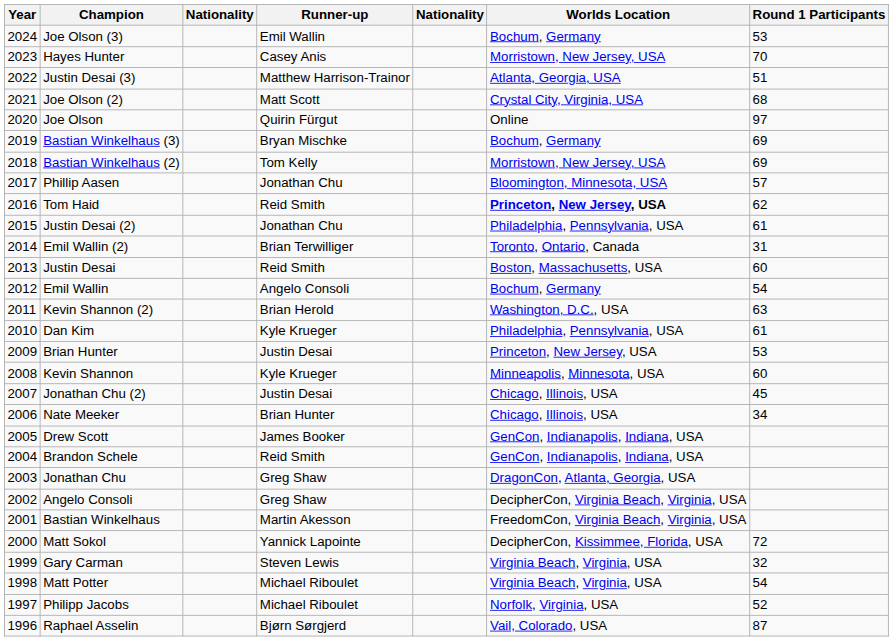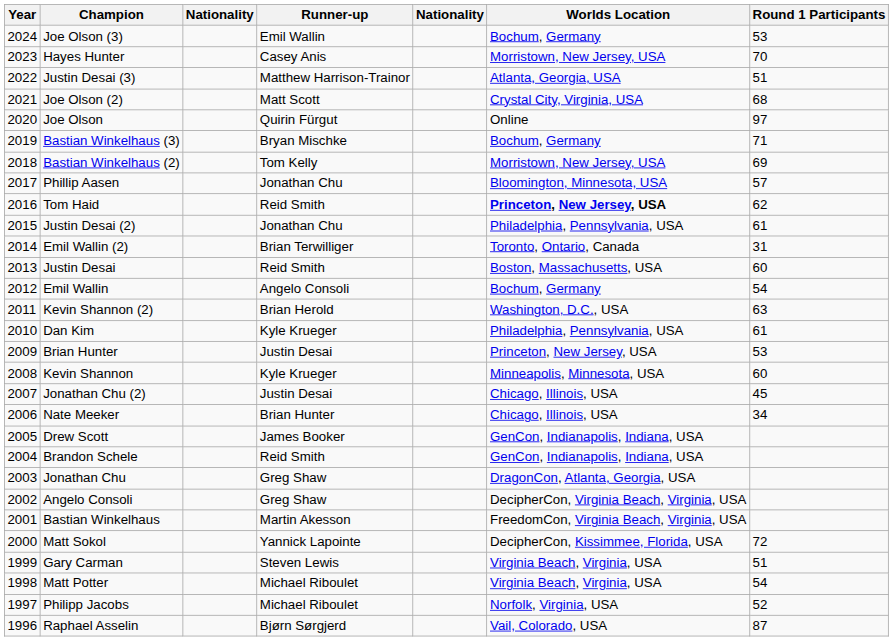 <table class="wikitable">
 <tr>
 <th>Year</th>
 <th>Champion</th>
 <th>Nationality</th>
 <th>Runner-up</th>
 <th>Nationality</th>
 <th>Worlds Location</th>
 <th>Round 1 Participants</th>
 </tr>
 <tr>
 <td>2024</td>
 <td>Joe Olson (3)</td>
 <td></td>
 <td>Emil Wallin</td>
 <td></td>
 <td><a href='#'>Bochum</a>, <a href='#'>Germany</a></td>
 <td>53</td>
 </tr>
 <tr>
 <td>2023</td>
 <td>Hayes Hunter</td>
 <td></td>
 <td>Casey Anis</td>
 <td></td>
 <td><a href='#'>Morristown, New Jersey, USA</a></td>
 <td>70</td>
 </tr>
 <tr>
 <td>2022</td>
 <td>Justin Desai (3)</td>
 <td></td>
 <td>Matthew Harrison-Trainor</td>
 <td></td>
 <td><a href='#'>Atlanta, Georgia, USA</a></td>
 <td>51</td>
 </tr>
 <tr>
 <td>2021</td>
 <td>Joe Olson (2)</td>
 <td></td>
 <td>Matt Scott</td>
 <td></td>
 <td><a href='#'>Crystal City, Virginia, USA</a></td>
 <td>68</td>
 </tr>
 <tr>
 <td>2020</td>
 <td>Joe Olson</td>
 <td></td>
 <td>Quirin Fürgut</td>
 <td></td>
 <td>Online</td>
 <td>97</td>
 </tr>
 <tr>
 <td>2019</td>
 <td><a href='#'>Bastian Winkelhaus</a> (3)</td>
 <td></td>
 <td>Bryan Mischke</td>
 <td></td>
 <td><a href='#'>Bochum</a>, <a href='#'>Germany</a></td>
-<td>69</td>
+<td>71</td>
 </tr>
 <tr>
 <td>2018</td>
 <td><a href='#'>Bastian Winkelhaus</a> (2)</td>
 <td></td>
 <td>Tom Kelly</td>
 <td></td>
 <td><a href='#'>Morristown, New Jersey, USA</a></td>
 <td>69</td>
 </tr>
 <tr>
 <td>2017</td>
 <td>Phillip Aasen</td>
 <td></td>
 <td>Jonathan Chu</td>
 <td></td>
 <td><a href='#'>Bloomington, Minnesota, USA</a></td>
 <td>57</td>
 </tr>
 <tr>
 <td>2016</td>
 <td>Tom Haid</td>
 <td></td>
 <td>Reid Smith</td>
 <td></td>
 <td><strong><a href='#'>Princeton</a>, <a href='#'>New Jersey</a>, USA</strong></td>
 <td>62</td>
 </tr>
 <tr>
 <td>2015</td>
 <td>Justin Desai (2)</td>
 <td></td>
 <td>Jonathan Chu</td>
 <td></td>
 <td><a href='#'>Philadelphia</a>, <a href='#'>Pennsylvania</a>, USA</td>
 <td>61</td>
 </tr>
 <tr>
 <td>2014</td>
 <td>Emil Wallin (2)</td>
 <td></td>
 <td>Brian Terwilliger</td>
 <td></td>
 <td><a href='#'>Toronto</a>, <a href='#'>Ontario</a>, Canada</td>
 <td>31</td>
 </tr>
 <tr>
 <td>2013</td>
 <td>Justin Desai</td>
 <td></td>
 <td>Reid Smith</td>
 <td></td>
 <td><a href='#'>Boston</a>, <a href='#'>Massachusetts</a>, USA</td>
 <td>60</td>
 </tr>
 <tr>
 <td>2012</td>
 <td>Emil Wallin</td>
 <td></td>
 <td>Angelo Consoli</td>
 <td></td>
 <td><a href='#'>Bochum</a>, <a href='#'>Germany</a></td>
 <td>54</td>
 </tr>
 <tr>
 <td>2011</td>
 <td>Kevin Shannon (2)</td>
 <td></td>
 <td>Brian Herold</td>
 <td></td>
 <td><a href='#'>Washington, D.C.</a>, USA</td>
 <td>63</td>
 </tr>
 <tr>
 <td>2010</td>
 <td>Dan Kim</td>
 <td></td>
 <td>Kyle Krueger</td>
 <td></td>
 <td><a href='#'>Philadelphia</a>, <a href='#'>Pennsylvania</a>, USA</td>
 <td>61</td>
 </tr>
 <tr>
 <td>2009</td>
 <td>Brian Hunter</td>
 <td></td>
 <td>Justin Desai</td>
 <td></td>
 <td><a href='#'>Princeton</a>, <a href='#'>New Jersey</a>, USA</td>
 <td>53</td>
 </tr>
 <tr>
 <td>2008</td>
 <td>Kevin Shannon</td>
 <td></td>
 <td>Kyle Krueger</td>
 <td></td>
 <td><a href='#'>Minneapolis</a>, <a href='#'>Minnesota</a>, USA</td>
 <td>60</td>
 </tr>
 <tr>
 <td>2007</td>
 <td>Jonathan Chu (2)</td>
 <td></td>
 <td>Justin Desai</td>
 <td></td>
 <td><a href='#'>Chicago</a>, <a href='#'>Illinois</a>, USA</td>
 <td>45</td>
 </tr>
 <tr>
 <td>2006</td>
 <td>Nate Meeker</td>
 <td></td>
 <td>Brian Hunter</td>
 <td></td>
 <td><a href='#'>Chicago</a>, <a href='#'>Illinois</a>, USA</td>
 <td>34</td>
 </tr>
 <tr>
 <td>2005</td>
 <td>Drew Scott</td>
 <td></td>
 <td>James Booker</td>
 <td></td>
 <td><a href='#'>GenCon</a>, <a href='#'>Indianapolis</a>, <a href='#'>Indiana</a>, USA</td>
 <td></td>
 </tr>
 <tr>
 <td>2004</td>
 <td>Brandon Schele</td>
 <td></td>
 <td>Reid Smith</td>
 <td></td>
 <td><a href='#'>GenCon</a>, <a href='#'>Indianapolis</a>, <a href='#'>Indiana</a>, USA</td>
 <td></td>
 </tr>
 <tr>
 <td>2003</td>
 <td>Jonathan Chu</td>
 <td></td>
 <td>Greg Shaw</td>
 <td></td>
 <td><a href='#'>DragonCon</a>, <a href='#'>Atlanta, Georgia</a>, USA</td>
 <td></td>
 </tr>
 <tr>
 <td>2002</td>
 <td>Angelo Consoli</td>
 <td></td>
 <td>Greg Shaw</td>
 <td></td>
 <td>DecipherCon, <a href='#'>Virginia Beach</a>, <a href='#'>Virginia</a>, USA</td>
 <td></td>
 </tr>
 <tr>
 <td>2001</td>
 <td>Bastian Winkelhaus</td>
 <td></td>
 <td>Martin Akesson</td>
 <td></td>
 <td>FreedomCon, <a href='#'>Virginia Beach</a>, <a href='#'>Virginia</a>, USA</td>
 <td></td>
 </tr>
 <tr>
 <td>2000</td>
 <td>Matt Sokol</td>
 <td></td>
 <td>Yannick Lapointe</td>
 <td></td>
 <td>DecipherCon, <a href='#'>Kissimmee, Florida</a>, USA</td>
 <td>72</td>
 </tr>
 <tr>
 <td>1999</td>
 <td>Gary Carman</td>
 <td></td>
 <td>Steven Lewis</td>
 <td></td>
 <td><a href='#'>Virginia Beach</a>,  <a href='#'>Virginia</a>, USA</td>
-<td>32</td>
+<td>51</td>
 </tr>
 <tr>
 <td>1998</td>
 <td>Matt Potter</td>
 <td></td>
 <td>Michael Riboulet</td>
 <td></td>
 <td><a href='#'>Virginia Beach</a>, <a href='#'>Virginia</a>, USA</td>
 <td>54</td>
 </tr>
 <tr>
 <td>1997</td>
 <td>Philipp Jacobs</td>
 <td></td>
 <td>Michael Riboulet</td>
 <td></td>
 <td><a href='#'>Norfolk</a>, <a href='#'>Virginia</a>, USA</td>
 <td>52</td>
 </tr>
 <tr>
 <td>1996</td>
 <td>Raphael Asselin</td>
 <td></td>
 <td>Bjørn Sørgjerd</td>
 <td></td>
 <td><a href='#'>Vail, Colorado</a>, USA</td>
 <td>87</td>
 </tr>
 </table>
